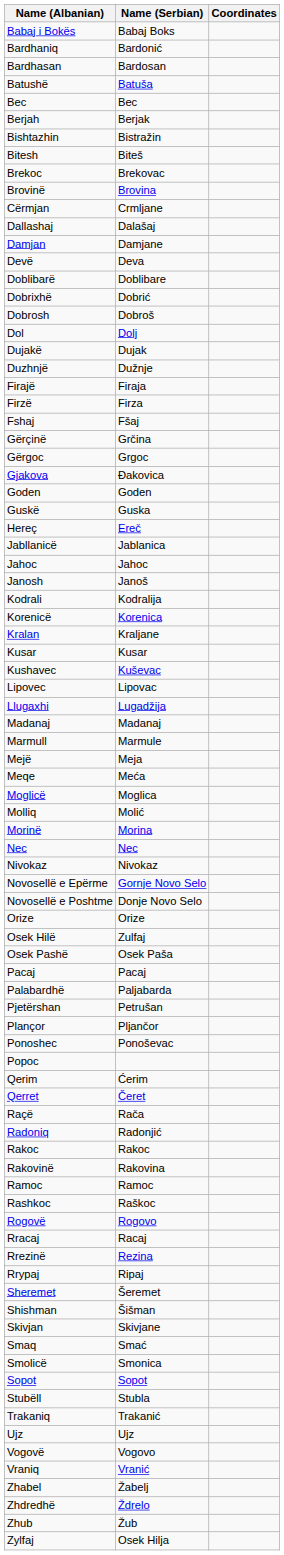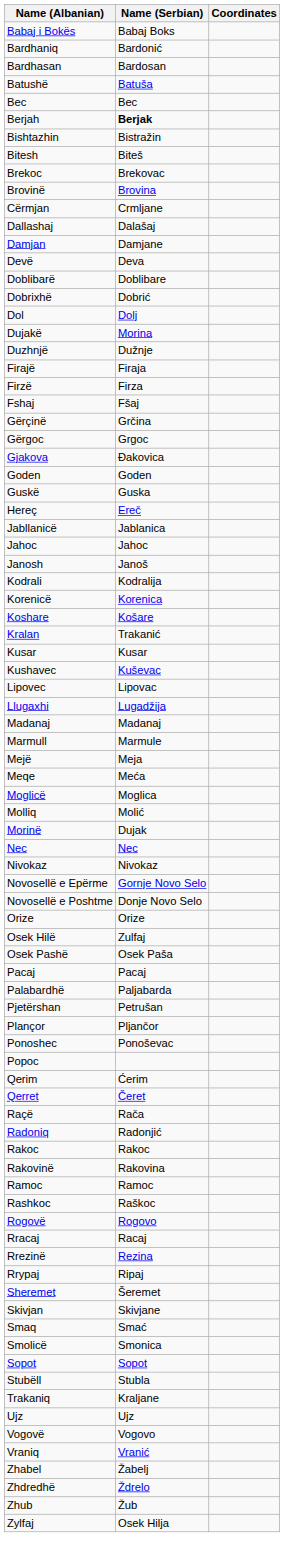 <table class="wikitable sortable">
 <tr>
 <th>Name (Albanian)</th>
 <th>Name (Serbian)</th>
 <th>Coordinates</th>
 </tr>
 <tr>
 <td><a href='#'>Babaj i Bokës</a></td>
 <td>Babaj Boks</td>
 <td></td>
 </tr>
 <tr>
 <td>Bardhaniq</td>
 <td>Bardonić</td>
 <td></td>
 </tr>
 <tr>
 <td>Bardhasan</td>
 <td>Bardosan</td>
 <td></td>
 </tr>
 <tr>
 <td>Batushë</td>
 <td><a href='#'>Batuša</a></td>
 <td></td>
 </tr>
 <tr>
 <td>Bec</td>
 <td>Bec</td>
 <td></td>
 </tr>
 <tr>
 <td>Berjah</td>
-<td>Berjak</td>
+<td><strong>Berjak</strong></td>
 <td></td>
 </tr>
 <tr>
 <td>Bishtazhin</td>
 <td>Bistražin</td>
 <td></td>
 </tr>
 <tr>
 <td>Bitesh</td>
 <td>Biteš</td>
 <td></td>
 </tr>
 <tr>
 <td>Brekoc</td>
 <td>Brekovac</td>
 <td></td>
 </tr>
 <tr>
 <td>Brovinë</td>
 <td><a href='#'>Brovina</a></td>
 <td></td>
 </tr>
 <tr>
 <td>Cërmjan</td>
 <td>Crmljane</td>
 <td></td>
 </tr>
 <tr>
 <td>Dallashaj</td>
 <td>Dalašaj</td>
 <td></td>
 </tr>
 <tr>
 <td><a href='#'>Damjan</a></td>
 <td>Damjane</td>
 <td></td>
 </tr>
 <tr>
 <td>Devë</td>
 <td>Deva</td>
 <td></td>
 </tr>
 <tr>
 <td>Doblibarë</td>
 <td>Doblibare</td>
 <td></td>
 </tr>
 <tr>
 <td>Dobrixhë</td>
 <td>Dobrić</td>
 <td></td>
 </tr>
 <tr>
-<td>Dobrosh</td>
-<td>Dobroš</td>
-<td></td>
-</tr>
-<tr>
 <td>Dol</td>
 <td><a href='#'>Dolj</a></td>
 <td></td>
 </tr>
 <tr>
 <td>Dujakë</td>
-<td>Dujak</td>
+<td><a href='#'>Morina</a></td>
 <td></td>
 </tr>
 <tr>
 <td>Duzhnjë</td>
 <td>Dužnje</td>
 <td></td>
 </tr>
 <tr>
 <td>Firajë</td>
 <td>Firaja</td>
 <td></td>
 </tr>
 <tr>
 <td>Firzë</td>
 <td>Firza</td>
 <td></td>
 </tr>
 <tr>
 <td>Fshaj</td>
 <td>Fšaj</td>
 <td></td>
 </tr>
 <tr>
 <td>Gërçinë</td>
 <td>Grčina</td>
 <td></td>
 </tr>
 <tr>
 <td>Gërgoc</td>
 <td>Grgoc</td>
 <td></td>
 </tr>
 <tr>
 <td><a href='#'>Gjakova</a></td>
 <td>Ðakovica</td>
 <td></td>
 </tr>
 <tr>
 <td>Goden</td>
 <td>Goden</td>
 <td></td>
 </tr>
 <tr>
 <td>Guskë</td>
 <td>Guska</td>
 <td></td>
 </tr>
 <tr>
 <td>Hereç</td>
 <td><a href='#'>Ereč</a></td>
 <td></td>
 </tr>
 <tr>
 <td>Jabllanicë</td>
 <td>Jablanica</td>
 <td></td>
 </tr>
 <tr>
 <td>Jahoc</td>
 <td>Jahoc</td>
 <td></td>
 </tr>
 <tr>
 <td>Janosh</td>
 <td>Janoš</td>
 <td></td>
 </tr>
 <tr>
 <td>Kodrali</td>
 <td>Kodralija</td>
 <td></td>
 </tr>
 <tr>
 <td>Korenicë</td>
 <td><a href='#'>Korenica</a></td>
 <td></td>
 </tr>
 <tr>
+<td><a href='#'>Koshare</a></td>
+<td><a href='#'>Košare</a></td>
+<td></td>
+</tr>
+<tr>
 <td><a href='#'>Kralan</a></td>
-<td>Kraljane</td>
+<td>Trakanić</td>
 <td></td>
 </tr>
 <tr>
 <td>Kusar</td>
 <td>Kusar</td>
 <td></td>
 </tr>
 <tr>
 <td>Kushavec</td>
 <td><a href='#'>Kuševac</a></td>
 <td></td>
 </tr>
 <tr>
 <td>Lipovec</td>
 <td>Lipovac</td>
 <td></td>
 </tr>
 <tr>
 <td><a href='#'>Llugaxhi</a></td>
 <td><a href='#'>Lugadžija</a></td>
 <td></td>
 </tr>
 <tr>
 <td>Madanaj</td>
 <td>Madanaj</td>
 <td></td>
 </tr>
 <tr>
 <td>Marmull</td>
 <td>Marmule</td>
 <td></td>
 </tr>
 <tr>
 <td>Mejë</td>
 <td>Meja</td>
 <td></td>
 </tr>
 <tr>
 <td>Meqe</td>
 <td>Meća</td>
 <td></td>
 </tr>
 <tr>
 <td><a href='#'>Moglicë</a></td>
 <td>Moglica</td>
 <td></td>
 </tr>
 <tr>
 <td>Molliq</td>
 <td>Molić</td>
 <td></td>
 </tr>
 <tr>
 <td><a href='#'>Morinë</a></td>
-<td><a href='#'>Morina</a></td>
+<td>Dujak</td>
 <td></td>
 </tr>
 <tr>
 <td><a href='#'>Nec</a></td>
 <td><a href='#'>Nec</a></td>
 <td></td>
 </tr>
 <tr>
 <td>Nivokaz</td>
 <td>Nivokaz</td>
 <td></td>
 </tr>
 <tr>
 <td>Novosellë e Epërme</td>
 <td><a href='#'>Gornje Novo Selo</a></td>
 <td></td>
 </tr>
 <tr>
 <td>Novosellë e Poshtme</td>
 <td>Donje Novo Selo</td>
 <td></td>
 </tr>
 <tr>
 <td>Orize</td>
 <td>Orize</td>
 <td></td>
 </tr>
 <tr>
 <td>Osek Hilë</td>
 <td>Zulfaj</td>
 <td></td>
 </tr>
 <tr>
 <td>Osek Pashë</td>
 <td>Osek Paša</td>
 <td></td>
 </tr>
 <tr>
 <td>Pacaj</td>
 <td>Pacaj</td>
 <td></td>
 </tr>
 <tr>
 <td>Palabardhë</td>
 <td>Paljabarda</td>
 <td></td>
 </tr>
 <tr>
 <td>Pjetërshan</td>
 <td>Petrušan</td>
 <td></td>
 </tr>
 <tr>
 <td>Plançor</td>
 <td>Pljančor</td>
 <td></td>
 </tr>
 <tr>
 <td>Ponoshec</td>
 <td>Ponoševac</td>
 <td></td>
 </tr>
 <tr>
 <td>Popoc</td>
 <td></td>
 <td></td>
 </tr>
 <tr>
 <td>Qerim</td>
 <td>Ćerim</td>
 <td></td>
 </tr>
 <tr>
 <td><a href='#'>Qerret</a></td>
 <td><a href='#'>Čeret</a></td>
 <td></td>
 </tr>
 <tr>
 <td>Raçë</td>
 <td>Rača</td>
 <td></td>
 </tr>
 <tr>
 <td><a href='#'>Radoniq</a></td>
 <td>Radonjić</td>
 <td></td>
 </tr>
 <tr>
 <td>Rakoc</td>
 <td>Rakoc</td>
 <td></td>
 </tr>
 <tr>
 <td>Rakovinë</td>
 <td>Rakovina</td>
 <td></td>
 </tr>
 <tr>
 <td>Ramoc</td>
 <td>Ramoc</td>
 <td></td>
 </tr>
 <tr>
 <td>Rashkoc</td>
 <td>Raškoc</td>
 <td></td>
 </tr>
 <tr>
 <td><a href='#'>Rogovë</a></td>
 <td><a href='#'>Rogovo</a></td>
 <td></td>
 </tr>
 <tr>
 <td>Rracaj</td>
 <td>Racaj</td>
 <td></td>
 </tr>
 <tr>
 <td>Rrezinë</td>
 <td><a href='#'>Rezina</a></td>
 <td></td>
 </tr>
 <tr>
 <td>Rrypaj</td>
 <td>Ripaj</td>
 <td></td>
 </tr>
 <tr>
 <td><a href='#'>Sheremet</a></td>
 <td>Šeremet</td>
 <td></td>
 </tr>
 <tr>
-<td>Shishman</td>
-<td>Šišman</td>
-<td></td>
-</tr>
-<tr>
 <td>Skivjan</td>
 <td>Skivjane</td>
 <td></td>
 </tr>
 <tr>
 <td>Smaq</td>
 <td>Smać</td>
 <td></td>
 </tr>
 <tr>
 <td>Smolicë</td>
 <td>Smonica</td>
 <td></td>
 </tr>
 <tr>
 <td><a href='#'>Sopot</a></td>
 <td><a href='#'>Sopot</a></td>
 <td></td>
 </tr>
 <tr>
 <td>Stubëll</td>
 <td>Stubla</td>
 <td></td>
 </tr>
 <tr>
 <td>Trakaniq</td>
-<td>Trakanić</td>
+<td>Kraljane</td>
 <td></td>
 </tr>
 <tr>
 <td>Ujz</td>
 <td>Ujz</td>
 <td></td>
 </tr>
 <tr>
 <td>Vogovë</td>
 <td>Vogovo</td>
 <td></td>
 </tr>
 <tr>
 <td>Vraniq</td>
 <td><a href='#'>Vranić</a></td>
 <td></td>
 </tr>
 <tr>
 <td>Zhabel</td>
 <td>Žabelj</td>
 <td></td>
 </tr>
 <tr>
 <td>Zhdredhë</td>
 <td><a href='#'>Ždrelo</a></td>
 <td></td>
 </tr>
 <tr>
 <td>Zhub</td>
 <td>Žub</td>
 <td></td>
 </tr>
 <tr>
 <td>Zylfaj</td>
 <td>Osek Hilja</td>
 <td></td>
 </tr>
 </table>
